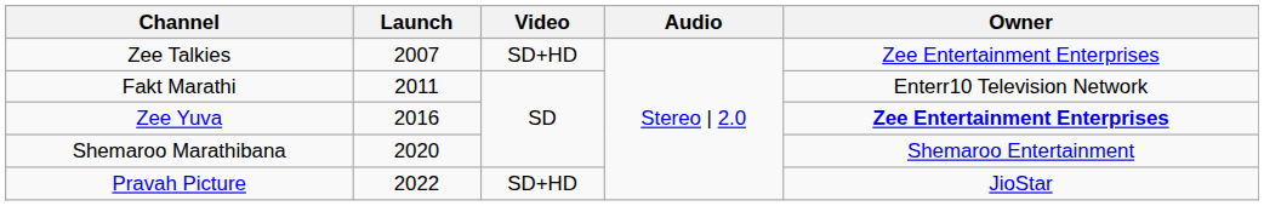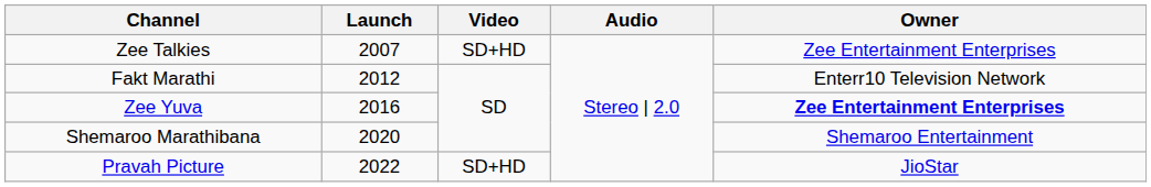 <table class="wikitable sortable" style="border-collapse:collapse; font-size: 90%; text-align:center" width="100%">
 <tr>
 <th>Channel</th>
 <th>Launch</th>
 <th>Video</th>
 <th>Audio</th>
 <th>Owner</th>
 </tr>
 <tr>
 <td>Zee Talkies</td>
 <td>2007</td>
 <td>SD+HD</td>
 <td rowspan="5"><a href='#'>Stereo</a> | <a href='#'>2.0</a></td>
 <td><a href='#'>Zee Entertainment Enterprises</a></td>
 </tr>
 <tr>
 <td>Fakt Marathi</td>
-<td>2011</td>
+<td>2012</td>
 <td rowspan="3">SD</td>
 <td>Enterr10 Television Network</td>
 </tr>
 <tr>
 <td><a href='#'>Zee Yuva</a></td>
 <td>2016</td>
 <td><strong><a href='#'>Zee Entertainment Enterprises</a></strong></td>
 </tr>
 <tr>
 <td>Shemaroo Marathibana</td>
 <td>2020</td>
 <td><a href='#'>Shemaroo Entertainment</a></td>
 </tr>
 <tr>
 <td><a href='#'>Pravah Picture</a></td>
 <td>2022</td>
 <td>SD+HD</td>
 <td><a href='#'>JioStar</a></td>
 </tr>
 </table>
